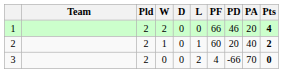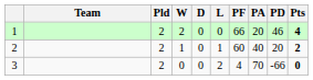 <table class="wikitable" style="text-align:center;">
 <tr>
 <th width=20 abbr="Position"></th>
 <th width=175>Team</th>
 <th width=20 abbr="Played">Pld</th>
 <th width=20 abbr="Won">W</th>
 <th width=20 abbr="Drawn">D</th>
 <th width=20 abbr="Lost">L</th>
 <th width=20 abbr="Points for">PF</th>
+<th width=20 abbr="Points against">PA</th>
 <th width=20 abbr="Points difference">PD</th>
-<th width=20 abbr="Points against">PA</th>
 <th width=20 abbr="Points">Pts</th>
 </tr>
 <tr style="background: #ccffcc;">
 <td>1</td>
 <td style="text-align:left;"></td>
 <td>2</td>
 <td>2</td>
 <td>0</td>
 <td>0</td>
 <td>66</td>
+<td>20</td>
 <td>46</td>
-<td>20</td>
 <td><strong>4</strong></td>
 </tr>
 <tr>
 <td>2</td>
 <td style="text-align:left;"></td>
 <td>2</td>
 <td>1</td>
 <td>0</td>
 <td>1</td>
 <td>60</td>
+<td>40</td>
 <td>20</td>
-<td>40</td>
 <td><strong>2</strong></td>
 </tr>
 <tr>
 <td>3</td>
 <td style="text-align:left;"></td>
 <td>2</td>
 <td>0</td>
 <td>0</td>
 <td>2</td>
 <td>4</td>
+<td>70</td>
 <td>-66</td>
-<td>70</td>
 <td><strong>0</strong></td>
 </tr>
 </table>
